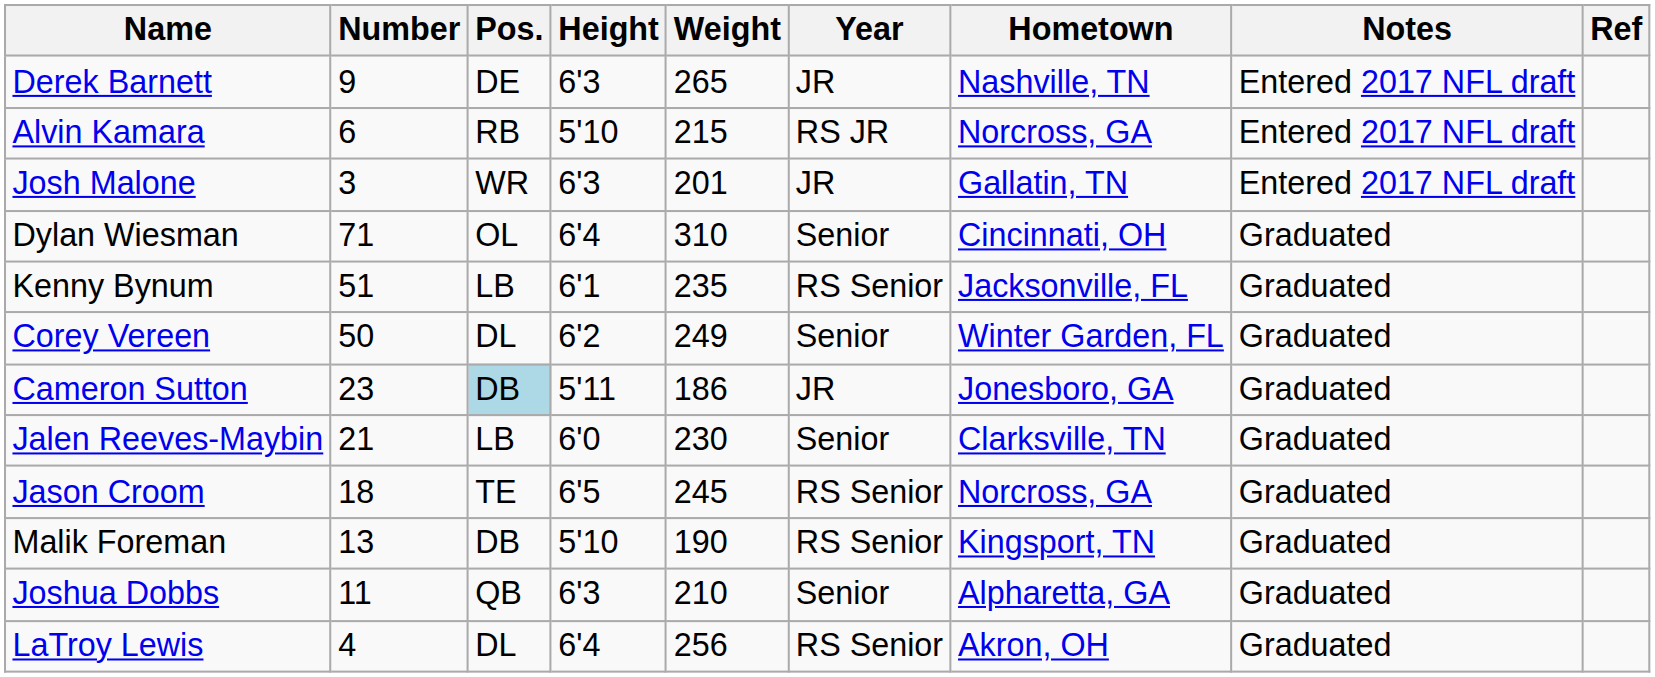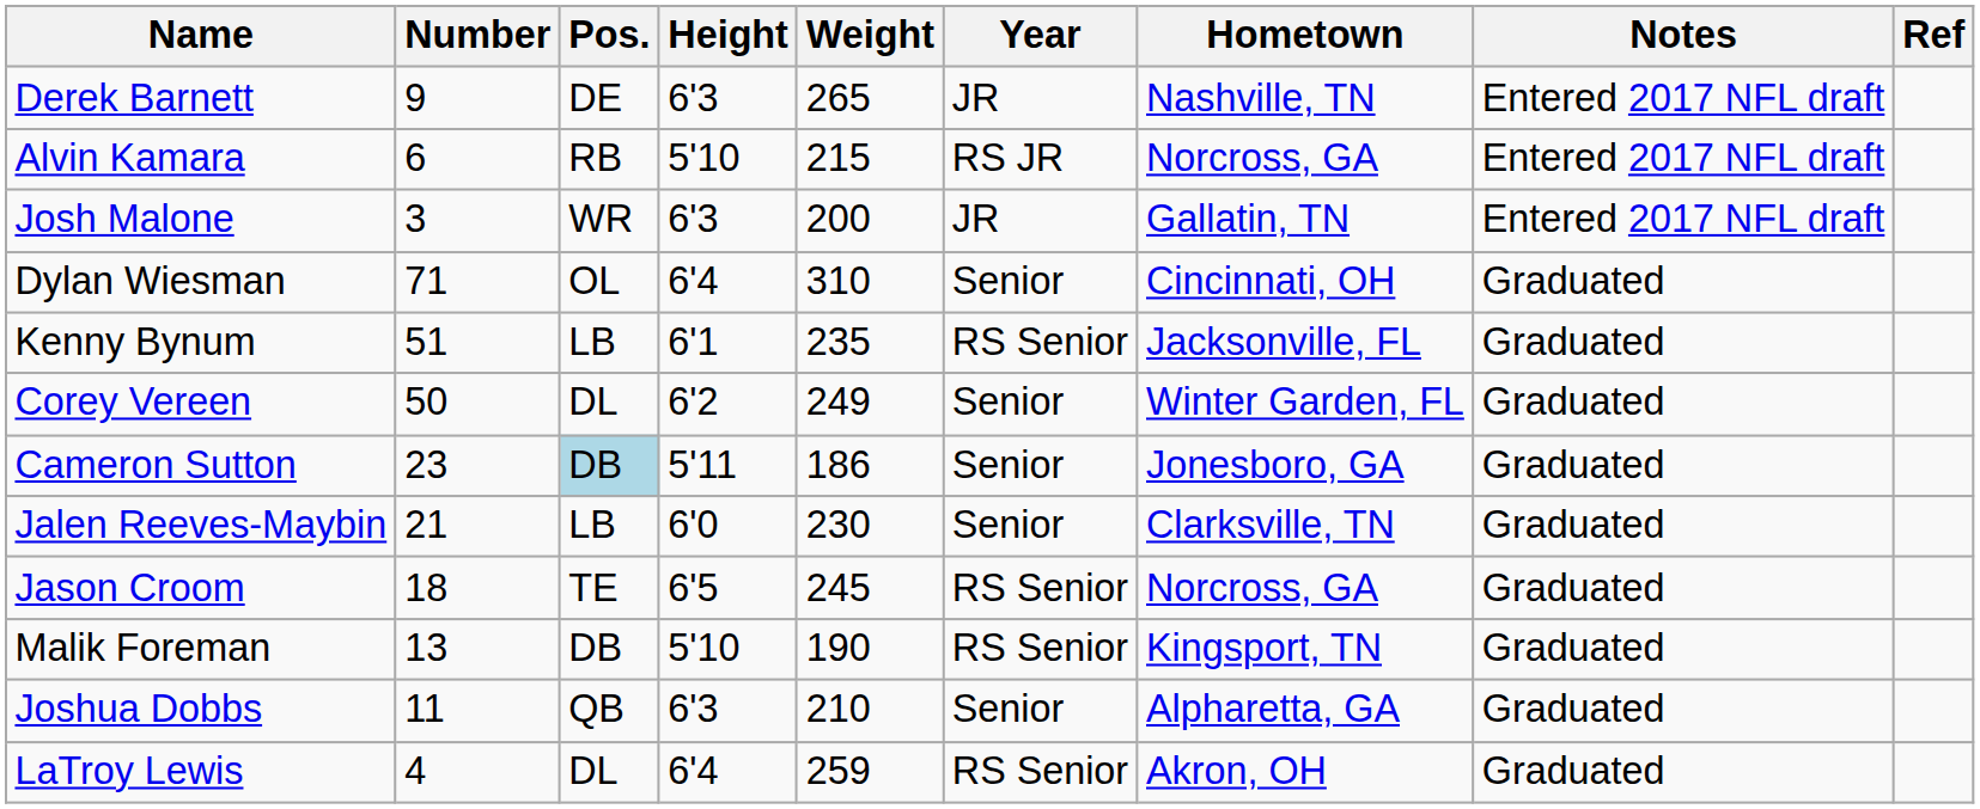 <table class="wikitable sortable">
 <tr>
 <th>Name</th>
 <th>Number</th>
 <th>Pos.</th>
 <th>Height</th>
 <th>Weight</th>
 <th>Year</th>
 <th>Hometown</th>
 <th>Notes</th>
 <th class="unsortable">Ref</th>
 </tr>
 <tr>
 <td><a href='#'>Derek Barnett</a></td>
 <td>9</td>
 <td>DE</td>
 <td>6'3</td>
 <td>265</td>
 <td>JR</td>
 <td><a href='#'>Nashville, TN</a></td>
 <td>Entered <a href='#'>2017 NFL draft</a></td>
 <td></td>
 </tr>
 <tr>
 <td><a href='#'>Alvin Kamara</a></td>
 <td>6</td>
 <td>RB</td>
 <td>5'10</td>
 <td>215</td>
 <td>RS JR</td>
 <td><a href='#'>Norcross, GA</a></td>
 <td>Entered <a href='#'>2017 NFL draft</a></td>
 <td></td>
 </tr>
 <tr>
 <td><a href='#'>Josh Malone</a></td>
 <td>3</td>
 <td>WR</td>
 <td>6'3</td>
-<td>201</td>
+<td>200</td>
 <td>JR</td>
 <td><a href='#'>Gallatin, TN</a></td>
 <td>Entered <a href='#'>2017 NFL draft</a></td>
 <td></td>
 </tr>
 <tr>
 <td>Dylan Wiesman</td>
 <td>71</td>
 <td>OL</td>
 <td>6'4</td>
 <td>310</td>
 <td>Senior</td>
 <td><a href='#'>Cincinnati, OH</a></td>
 <td>Graduated</td>
 <td></td>
 </tr>
 <tr>
 <td>Kenny Bynum</td>
 <td>51</td>
 <td>LB</td>
 <td>6'1</td>
 <td>235</td>
 <td>RS Senior</td>
 <td><a href='#'>Jacksonville, FL</a></td>
 <td>Graduated</td>
 <td></td>
 </tr>
 <tr>
 <td><a href='#'>Corey Vereen</a></td>
 <td>50</td>
 <td>DL</td>
 <td>6'2</td>
 <td>249</td>
 <td>Senior</td>
 <td><a href='#'>Winter Garden, FL</a></td>
 <td>Graduated</td>
 <td></td>
 </tr>
 <tr>
 <td><a href='#'>Cameron Sutton</a></td>
 <td>23</td>
 <td style="background: lightblue;">DB</td>
 <td>5'11</td>
 <td>186</td>
-<td>JR</td>
+<td>Senior</td>
 <td><a href='#'>Jonesboro, GA</a></td>
 <td>Graduated</td>
 <td></td>
 </tr>
 <tr>
 <td><a href='#'>Jalen Reeves-Maybin</a></td>
 <td>21</td>
 <td>LB</td>
 <td>6'0</td>
 <td>230</td>
 <td>Senior</td>
 <td><a href='#'>Clarksville, TN</a></td>
 <td>Graduated</td>
 <td></td>
 </tr>
 <tr>
 <td><a href='#'>Jason Croom</a></td>
 <td>18</td>
 <td>TE</td>
 <td>6'5</td>
 <td>245</td>
 <td>RS Senior</td>
 <td><a href='#'>Norcross, GA</a></td>
 <td>Graduated</td>
 <td></td>
 </tr>
 <tr>
 <td>Malik Foreman</td>
 <td>13</td>
 <td>DB</td>
 <td>5'10</td>
 <td>190</td>
 <td>RS Senior</td>
 <td><a href='#'>Kingsport, TN</a></td>
 <td>Graduated</td>
 <td></td>
 </tr>
 <tr>
 <td><a href='#'>Joshua Dobbs</a></td>
 <td>11</td>
 <td>QB</td>
 <td>6'3</td>
 <td>210</td>
 <td>Senior</td>
 <td><a href='#'>Alpharetta, GA</a></td>
 <td>Graduated</td>
 <td></td>
 </tr>
 <tr>
 <td><a href='#'>LaTroy Lewis</a></td>
 <td>4</td>
 <td>DL</td>
 <td>6'4</td>
-<td>256</td>
+<td>259</td>
 <td>RS Senior</td>
 <td><a href='#'>Akron, OH</a></td>
 <td>Graduated</td>
 <td></td>
 </tr>
 </table>
